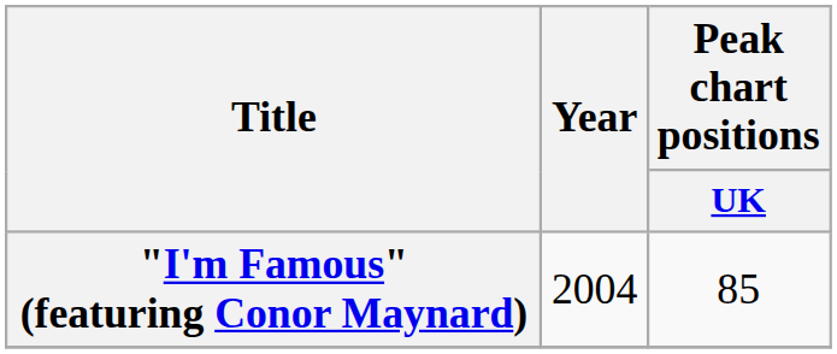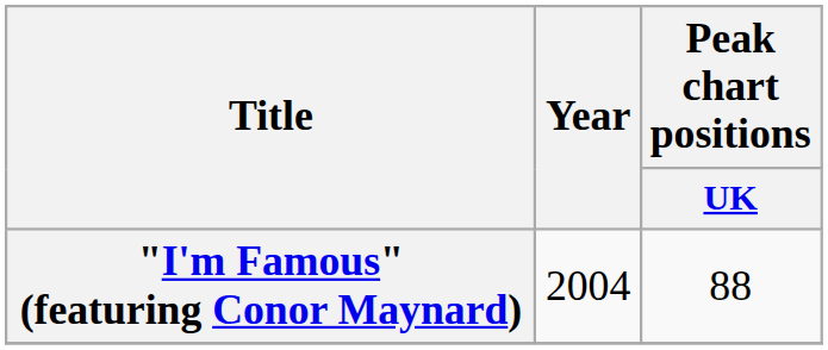 <table class="wikitable plainrowheaders" style="text-align:center;">
 <tr>
 <th scope="col" rowspan="2" style="width:12em;">Title</th>
 <th scope="col" rowspan="2">Year</th>
 <th scope="col" colspan="1">Peak chart positions</th>
 </tr>
 <tr>
 <th scope="col" style="width:3em;font-size:85%;"><a href='#'>UK</a><br></th>
 </tr>
 <tr>
 <th scope="row">"<a href='#'>I'm Famous</a>"<br><span>(featuring <a href='#'>Conor Maynard</a>)</span></th>
 <td>2004</td>
-<td>85</td>
+<td>88</td>
 </tr>
 <tr>
 </tr>
 </table>
